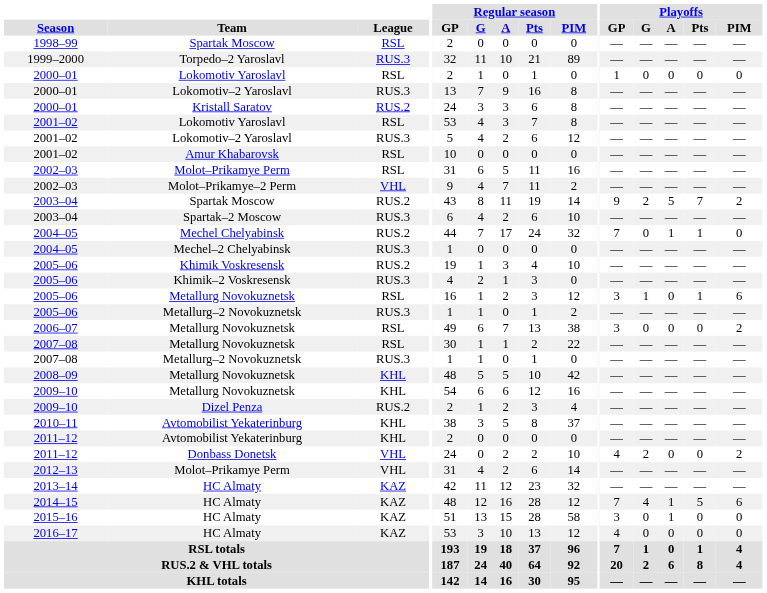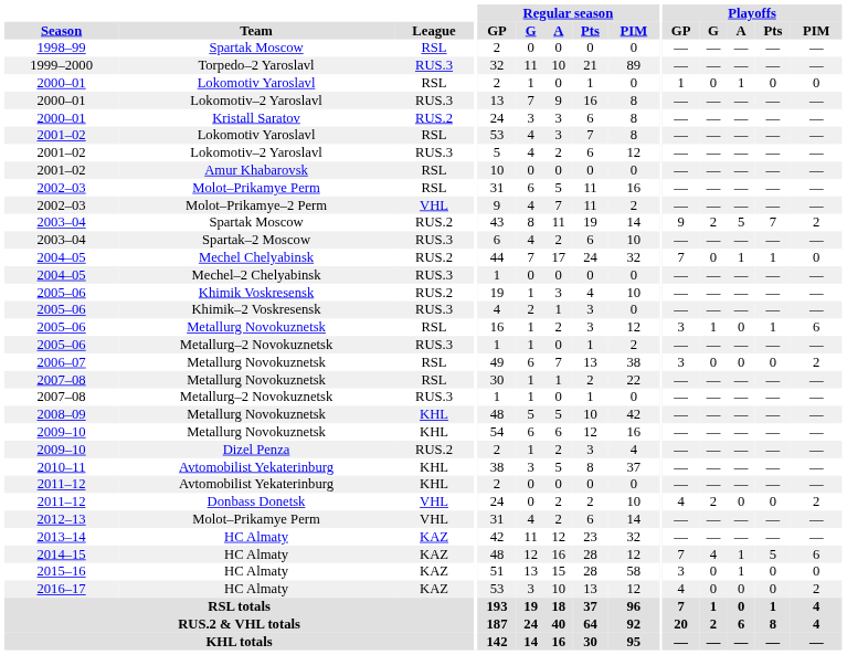 <table border="0" cellpadding="1" cellspacing="0" style="text-align:center; width:60em">
 <tr bgcolor="#e0e0e0">
 <th colspan="3" bgcolor="#ffffff"></th>
 <th rowspan="99" bgcolor="#ffffff"></th>
 <th colspan="5"><a href='#'>Regular season</a></th>
 <th rowspan="99" bgcolor="#ffffff"></th>
 <th colspan="5"><a href='#'>Playoffs</a></th>
 </tr>
 <tr bgcolor="#e0e0e0">
 <th><a href='#'>Season</a></th>
 <th>Team</th>
 <th>League</th>
 <th>GP</th>
 <th><a href='#'>G</a></th>
 <th><a href='#'>A</a></th>
 <th><a href='#'>Pts</a></th>
 <th><a href='#'>PIM</a></th>
 <th>GP</th>
 <th>G</th>
 <th>A</th>
 <th>Pts</th>
 <th>PIM</th>
 </tr>
 <tr>
 <td><a href='#'>1998–99</a></td>
 <td><a href='#'>Spartak Moscow</a></td>
 <td><a href='#'>RSL</a></td>
 <td>2</td>
 <td>0</td>
 <td>0</td>
 <td>0</td>
 <td>0</td>
 <td>—</td>
 <td>—</td>
 <td>—</td>
 <td>—</td>
 <td>—</td>
 </tr>
 <tr bgcolor="#f0f0f0">
 <td>1999–2000</td>
 <td>Torpedo–2 Yaroslavl</td>
 <td><a href='#'>RUS.3</a></td>
 <td>32</td>
 <td>11</td>
 <td>10</td>
 <td>21</td>
 <td>89</td>
 <td>—</td>
 <td>—</td>
 <td>—</td>
 <td>—</td>
 <td>—</td>
 </tr>
 <tr>
 <td><a href='#'>2000–01</a></td>
 <td><a href='#'>Lokomotiv Yaroslavl</a></td>
 <td>RSL</td>
 <td>2</td>
 <td>1</td>
 <td>0</td>
 <td>1</td>
 <td>0</td>
 <td>1</td>
 <td>0</td>
-<td>0</td>
+<td>1</td>
 <td>0</td>
 <td>0</td>
 </tr>
 <tr bgcolor="#f0f0f0">
 <td>2000–01</td>
 <td>Lokomotiv–2 Yaroslavl</td>
 <td>RUS.3</td>
 <td>13</td>
 <td>7</td>
 <td>9</td>
 <td>16</td>
 <td>8</td>
 <td>—</td>
 <td>—</td>
 <td>—</td>
 <td>—</td>
 <td>—</td>
 </tr>
 <tr>
 <td><a href='#'>2000–01</a></td>
 <td><a href='#'>Kristall Saratov</a></td>
 <td><a href='#'>RUS.2</a></td>
 <td>24</td>
 <td>3</td>
 <td>3</td>
 <td>6</td>
 <td>8</td>
 <td>—</td>
 <td>—</td>
 <td>—</td>
 <td>—</td>
 <td>—</td>
 </tr>
 <tr bgcolor="#f0f0f0">
 <td><a href='#'>2001–02</a></td>
 <td>Lokomotiv Yaroslavl</td>
 <td>RSL</td>
 <td>53</td>
 <td>4</td>
 <td>3</td>
 <td>7</td>
 <td>8</td>
 <td>—</td>
 <td>—</td>
 <td>—</td>
 <td>—</td>
 <td>—</td>
 </tr>
 <tr>
 <td>2001–02</td>
 <td>Lokomotiv–2 Yaroslavl</td>
 <td>RUS.3</td>
 <td>5</td>
 <td>4</td>
 <td>2</td>
 <td>6</td>
 <td>12</td>
 <td>—</td>
 <td>—</td>
 <td>—</td>
 <td>—</td>
 <td>—</td>
 </tr>
 <tr bgcolor="#f0f0f0">
 <td>2001–02</td>
 <td><a href='#'>Amur Khabarovsk</a></td>
 <td>RSL</td>
 <td>10</td>
 <td>0</td>
 <td>0</td>
 <td>0</td>
 <td>0</td>
 <td>—</td>
 <td>—</td>
 <td>—</td>
 <td>—</td>
 <td>—</td>
 </tr>
 <tr>
 <td><a href='#'>2002–03</a></td>
 <td><a href='#'>Molot–Prikamye Perm</a></td>
 <td>RSL</td>
 <td>31</td>
 <td>6</td>
 <td>5</td>
 <td>11</td>
 <td>16</td>
 <td>—</td>
 <td>—</td>
 <td>—</td>
 <td>—</td>
 <td>—</td>
 </tr>
 <tr bgcolor="#f0f0f0">
 <td>2002–03</td>
 <td>Molot–Prikamye–2 Perm</td>
 <td><a href='#'>VHL</a></td>
 <td>9</td>
 <td>4</td>
 <td>7</td>
 <td>11</td>
 <td>2</td>
 <td>—</td>
 <td>—</td>
 <td>—</td>
 <td>—</td>
 <td>—</td>
 </tr>
 <tr>
 <td><a href='#'>2003–04</a></td>
 <td>Spartak Moscow</td>
 <td>RUS.2</td>
 <td>43</td>
 <td>8</td>
 <td>11</td>
 <td>19</td>
 <td>14</td>
 <td>9</td>
 <td>2</td>
 <td>5</td>
 <td>7</td>
 <td>2</td>
 </tr>
 <tr bgcolor="#f0f0f0">
 <td>2003–04</td>
 <td>Spartak–2 Moscow</td>
 <td>RUS.3</td>
 <td>6</td>
 <td>4</td>
 <td>2</td>
 <td>6</td>
 <td>10</td>
 <td>—</td>
 <td>—</td>
 <td>—</td>
 <td>—</td>
 <td>—</td>
 </tr>
 <tr>
 <td><a href='#'>2004–05</a></td>
 <td><a href='#'>Mechel Chelyabinsk</a></td>
 <td>RUS.2</td>
 <td>44</td>
 <td>7</td>
 <td>17</td>
 <td>24</td>
 <td>32</td>
 <td>7</td>
 <td>0</td>
 <td>1</td>
 <td>1</td>
 <td>0</td>
 </tr>
 <tr bgcolor="#f0f0f0">
 <td><a href='#'>2004–05</a></td>
 <td>Mechel–2 Chelyabinsk</td>
 <td>RUS.3</td>
 <td>1</td>
 <td>0</td>
 <td>0</td>
 <td>0</td>
 <td>0</td>
 <td>—</td>
 <td>—</td>
 <td>—</td>
 <td>—</td>
 <td>—</td>
 </tr>
 <tr>
 <td><a href='#'>2005–06</a></td>
 <td><a href='#'>Khimik Voskresensk</a></td>
 <td>RUS.2</td>
 <td>19</td>
 <td>1</td>
 <td>3</td>
 <td>4</td>
 <td>10</td>
 <td>—</td>
 <td>—</td>
 <td>—</td>
 <td>—</td>
 <td>—</td>
 </tr>
 <tr bgcolor="#f0f0f0">
 <td><a href='#'>2005–06</a></td>
 <td>Khimik–2 Voskresensk</td>
 <td>RUS.3</td>
 <td>4</td>
 <td>2</td>
 <td>1</td>
 <td>3</td>
 <td>0</td>
 <td>—</td>
 <td>—</td>
 <td>—</td>
 <td>—</td>
 <td>—</td>
 </tr>
 <tr>
 <td><a href='#'>2005–06</a></td>
 <td><a href='#'>Metallurg Novokuznetsk</a></td>
 <td>RSL</td>
 <td>16</td>
 <td>1</td>
 <td>2</td>
 <td>3</td>
 <td>12</td>
 <td>3</td>
 <td>1</td>
 <td>0</td>
 <td>1</td>
 <td>6</td>
 </tr>
 <tr bgcolor="#f0f0f0">
 <td><a href='#'>2005–06</a></td>
 <td>Metallurg–2 Novokuznetsk</td>
 <td>RUS.3</td>
 <td>1</td>
 <td>1</td>
 <td>0</td>
 <td>1</td>
 <td>2</td>
 <td>—</td>
 <td>—</td>
 <td>—</td>
 <td>—</td>
 <td>—</td>
 </tr>
 <tr>
 <td><a href='#'>2006–07</a></td>
 <td>Metallurg Novokuznetsk</td>
 <td>RSL</td>
 <td>49</td>
 <td>6</td>
 <td>7</td>
 <td>13</td>
 <td>38</td>
 <td>3</td>
 <td>0</td>
 <td>0</td>
 <td>0</td>
 <td>2</td>
 </tr>
 <tr bgcolor="#f0f0f0">
 <td><a href='#'>2007–08</a></td>
 <td>Metallurg Novokuznetsk</td>
 <td>RSL</td>
 <td>30</td>
 <td>1</td>
 <td>1</td>
 <td>2</td>
 <td>22</td>
 <td>—</td>
 <td>—</td>
 <td>—</td>
 <td>—</td>
 <td>—</td>
 </tr>
 <tr>
 <td>2007–08</td>
 <td>Metallurg–2 Novokuznetsk</td>
 <td>RUS.3</td>
 <td>1</td>
 <td>1</td>
 <td>0</td>
 <td>1</td>
 <td>0</td>
 <td>—</td>
 <td>—</td>
 <td>—</td>
 <td>—</td>
 <td>—</td>
 </tr>
 <tr bgcolor="#f0f0f0">
 <td><a href='#'>2008–09</a></td>
 <td>Metallurg Novokuznetsk</td>
 <td><a href='#'>KHL</a></td>
 <td>48</td>
 <td>5</td>
 <td>5</td>
 <td>10</td>
 <td>42</td>
 <td>—</td>
 <td>—</td>
 <td>—</td>
 <td>—</td>
 <td>—</td>
 </tr>
 <tr>
 <td><a href='#'>2009–10</a></td>
 <td>Metallurg Novokuznetsk</td>
 <td>KHL</td>
 <td>54</td>
 <td>6</td>
 <td>6</td>
 <td>12</td>
 <td>16</td>
 <td>—</td>
 <td>—</td>
 <td>—</td>
 <td>—</td>
 <td>—</td>
 </tr>
 <tr bgcolor="#f0f0f0">
 <td><a href='#'>2009–10</a></td>
 <td><a href='#'>Dizel Penza</a></td>
 <td>RUS.2</td>
 <td>2</td>
 <td>1</td>
 <td>2</td>
 <td>3</td>
 <td>4</td>
 <td>—</td>
 <td>—</td>
 <td>—</td>
 <td>—</td>
 <td>—</td>
 </tr>
 <tr>
 <td><a href='#'>2010–11</a></td>
 <td><a href='#'>Avtomobilist Yekaterinburg</a></td>
 <td>KHL</td>
 <td>38</td>
 <td>3</td>
 <td>5</td>
 <td>8</td>
 <td>37</td>
 <td>—</td>
 <td>—</td>
 <td>—</td>
 <td>—</td>
 <td>—</td>
 </tr>
 <tr bgcolor="#f0f0f0">
 <td><a href='#'>2011–12</a></td>
 <td>Avtomobilist Yekaterinburg</td>
 <td>KHL</td>
 <td>2</td>
 <td>0</td>
 <td>0</td>
 <td>0</td>
 <td>0</td>
 <td>—</td>
 <td>—</td>
 <td>—</td>
 <td>—</td>
 <td>—</td>
 </tr>
 <tr>
 <td><a href='#'>2011–12</a></td>
 <td><a href='#'>Donbass Donetsk</a></td>
 <td><a href='#'>VHL</a></td>
 <td>24</td>
 <td>0</td>
 <td>2</td>
 <td>2</td>
 <td>10</td>
 <td>4</td>
 <td>2</td>
 <td>0</td>
 <td>0</td>
 <td>2</td>
 </tr>
 <tr bgcolor="#f0f0f0">
 <td><a href='#'>2012–13</a></td>
 <td>Molot–Prikamye Perm</td>
 <td>VHL</td>
 <td>31</td>
 <td>4</td>
 <td>2</td>
 <td>6</td>
 <td>14</td>
 <td>—</td>
 <td>—</td>
 <td>—</td>
 <td>—</td>
 <td>—</td>
 </tr>
 <tr>
 <td><a href='#'>2013–14</a></td>
 <td><a href='#'>HC Almaty</a></td>
 <td><a href='#'>KAZ</a></td>
 <td>42</td>
 <td>11</td>
 <td>12</td>
 <td>23</td>
 <td>32</td>
 <td>—</td>
 <td>—</td>
 <td>—</td>
 <td>—</td>
 <td>—</td>
 </tr>
 <tr bgcolor="#f0f0f0">
 <td><a href='#'>2014–15</a></td>
 <td>HC Almaty</td>
 <td>KAZ</td>
 <td>48</td>
 <td>12</td>
 <td>16</td>
 <td>28</td>
 <td>12</td>
 <td>7</td>
 <td>4</td>
 <td>1</td>
 <td>5</td>
 <td>6</td>
 </tr>
 <tr>
 <td><a href='#'>2015–16</a></td>
 <td>HC Almaty</td>
 <td>KAZ</td>
 <td>51</td>
 <td>13</td>
 <td>15</td>
 <td>28</td>
 <td>58</td>
 <td>3</td>
 <td>0</td>
 <td>1</td>
 <td>0</td>
 <td>0</td>
 </tr>
 <tr bgcolor="#f0f0f0">
 <td><a href='#'>2016–17</a></td>
 <td>HC Almaty</td>
 <td>KAZ</td>
 <td>53</td>
 <td>3</td>
 <td>10</td>
 <td>13</td>
 <td>12</td>
 <td>4</td>
 <td>0</td>
 <td>0</td>
 <td>0</td>
-<td>0</td>
+<td>2</td>
 </tr>
 <tr bgcolor="#e0e0e0">
 <th colspan="3">RSL totals</th>
 <th>193</th>
 <th>19</th>
 <th>18</th>
 <th>37</th>
 <th>96</th>
 <th>7</th>
 <th>1</th>
 <th>0</th>
 <th>1</th>
 <th>4</th>
 </tr>
 <tr bgcolor="#e0e0e0">
 <th colspan="3">RUS.2 & VHL totals</th>
 <th>187</th>
 <th>24</th>
 <th>40</th>
 <th>64</th>
 <th>92</th>
 <th>20</th>
 <th>2</th>
 <th>6</th>
 <th>8</th>
 <th>4</th>
 </tr>
 <tr bgcolor="#e0e0e0">
 <th colspan="3">KHL totals</th>
 <th>142</th>
 <th>14</th>
 <th>16</th>
 <th>30</th>
 <th>95</th>
 <th>—</th>
 <th>—</th>
 <th>—</th>
 <th>—</th>
 <th>—</th>
 </tr>
 </table>
